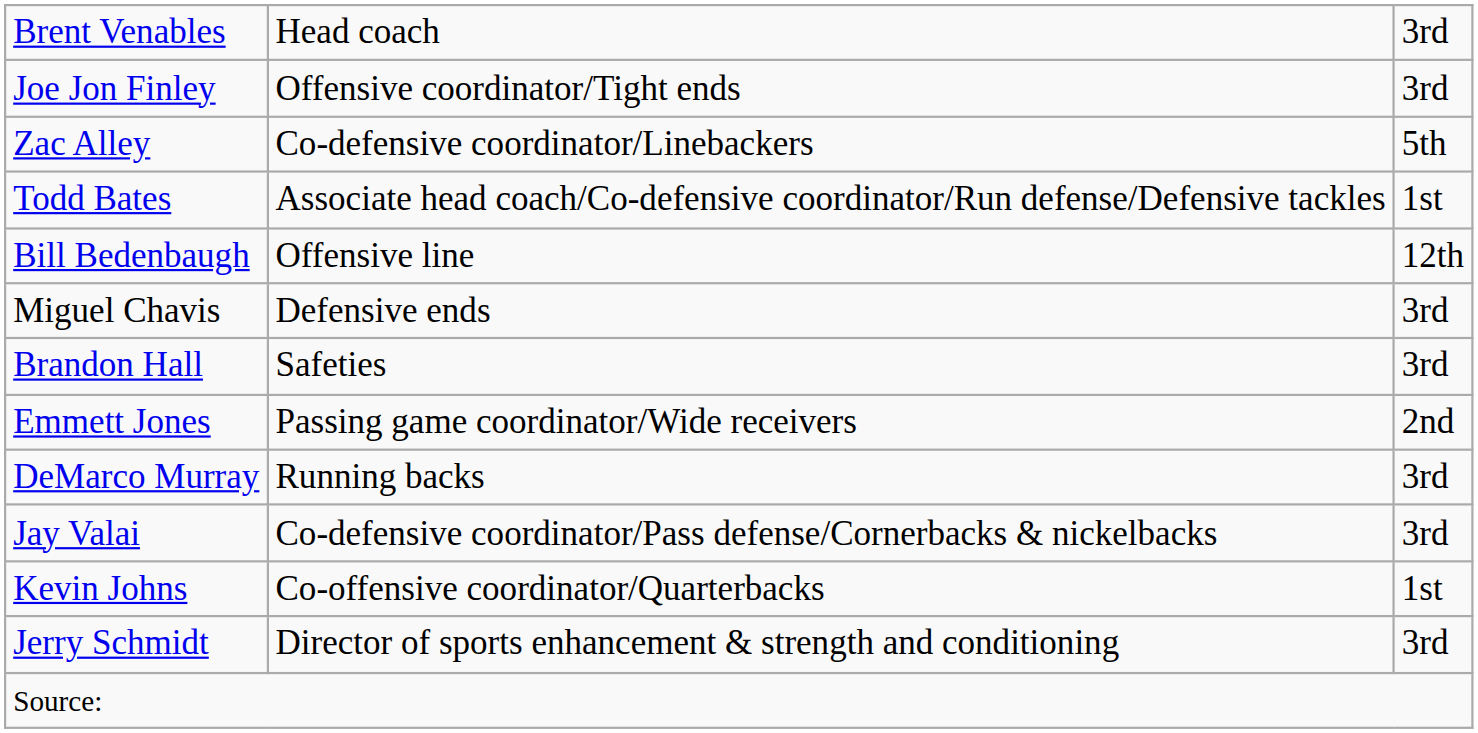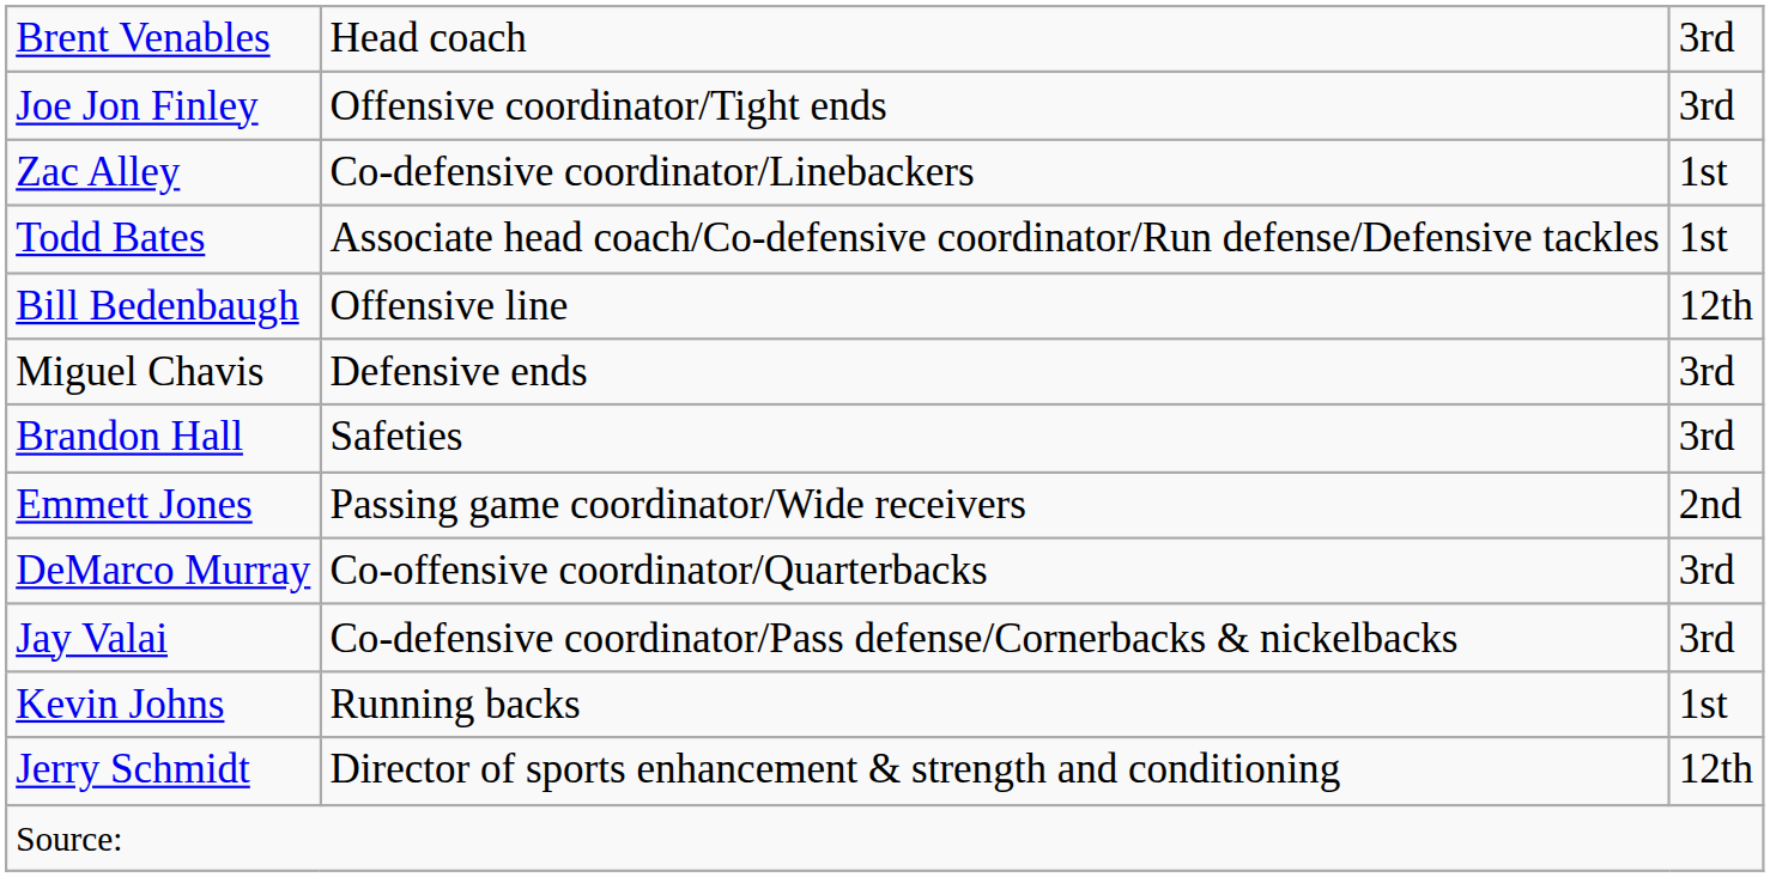 <table class="wikitable sortable">
 <tr>
 <td><a href='#'>Brent Venables</a></td>
 <td>Head coach</td>
 <td>3rd</td>
 </tr>
 <tr>
 <td><a href='#'>Joe Jon Finley</a></td>
 <td>Offensive coordinator/Tight ends</td>
 <td>3rd</td>
 </tr>
 <tr>
 <td><a href='#'>Zac Alley</a></td>
 <td>Co-defensive coordinator/Linebackers</td>
-<td>5th</td>
+<td>1st</td>
 </tr>
 <tr>
 <td><a href='#'>Todd Bates</a></td>
 <td>Associate head coach/Co-defensive coordinator/Run defense/Defensive tackles</td>
 <td>1st</td>
 </tr>
 <tr>
 <td><a href='#'>Bill Bedenbaugh</a></td>
 <td>Offensive line</td>
 <td>12th</td>
 </tr>
 <tr>
 <td>Miguel Chavis</td>
 <td>Defensive ends</td>
 <td>3rd</td>
 </tr>
 <tr>
 <td><a href='#'>Brandon Hall</a></td>
 <td>Safeties</td>
 <td>3rd</td>
 </tr>
 <tr>
 <td><a href='#'>Emmett Jones</a></td>
 <td>Passing game coordinator/Wide receivers</td>
 <td>2nd</td>
 </tr>
 <tr>
 <td><a href='#'>DeMarco Murray</a></td>
-<td>Running backs</td>
+<td>Co-offensive coordinator/Quarterbacks</td>
 <td>3rd</td>
 </tr>
 <tr>
 <td><a href='#'>Jay Valai</a></td>
 <td>Co-defensive coordinator/Pass defense/Cornerbacks & nickelbacks</td>
 <td>3rd</td>
 </tr>
 <tr>
 <td><a href='#'>Kevin Johns</a></td>
-<td>Co-offensive coordinator/Quarterbacks</td>
+<td>Running backs</td>
 <td>1st</td>
 </tr>
 <tr>
 <td><a href='#'>Jerry Schmidt</a></td>
 <td>Director of sports enhancement & strength and conditioning</td>
-<td>3rd</td>
+<td>12th</td>
 </tr>
 <tr>
 <td colspan="3";><small>Source: </small></td>
 </tr>
 </table>
